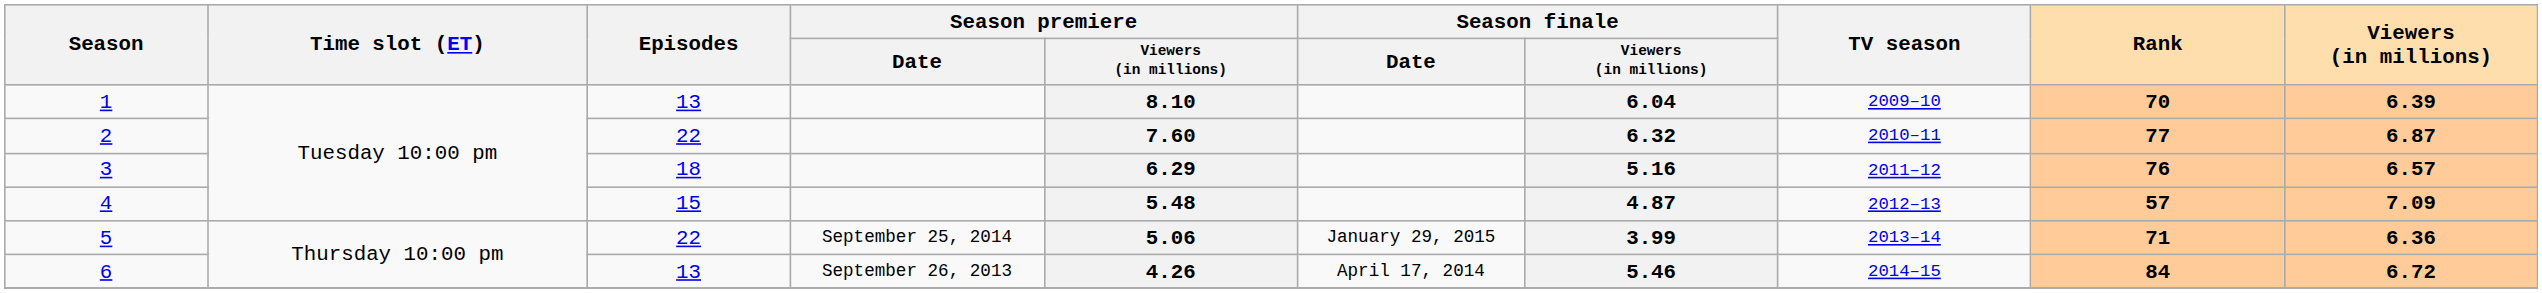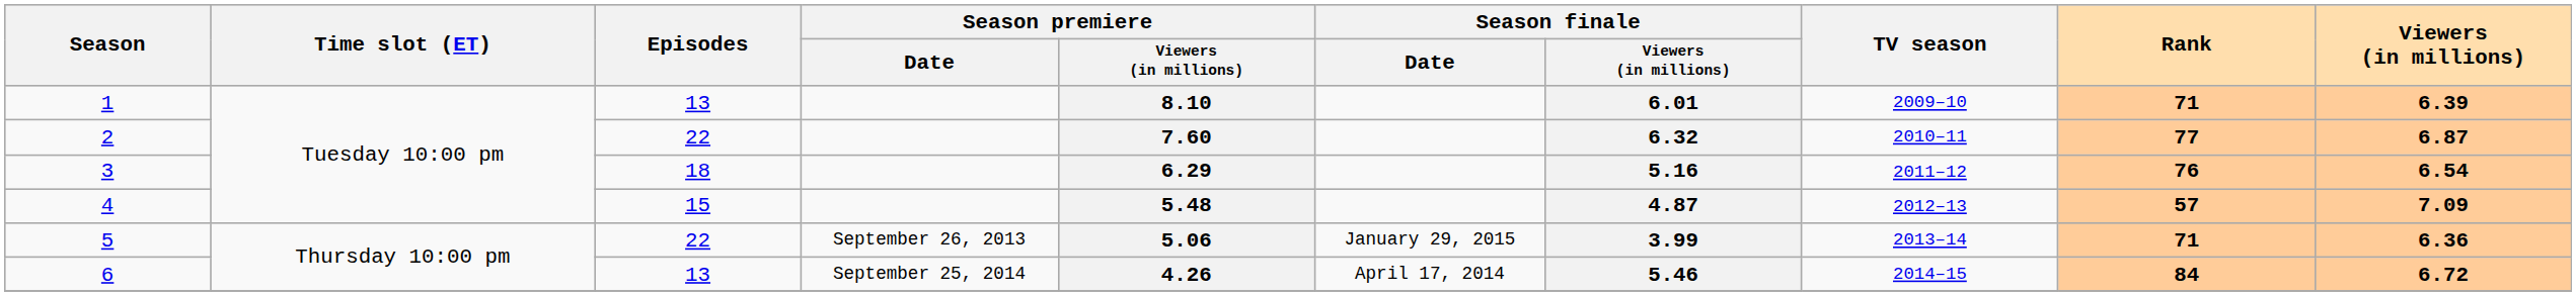 <table class="wikitable" style="text-align:center; width:100%;">
 <tr>
 <th style="width:8%;" rowspan="2">Season</th>
 <th style="width:15%;" rowspan="2">Time slot (<a href='#'>ET</a>)</th>
 <th style="width:8%;" rowspan="2">Episodes</th>
 <th colspan=2>Season premiere</th>
 <th colspan=2>Season finale</th>
 <th style="width:10%;" rowspan="2">TV season</th>
 <th style="width:10%; background:#ffdead;" rowspan="2">Rank</th>
 <th style="width:10%; background:#ffdead;" rowspan="2">Viewers<br>(in millions)</th>
 </tr>
 <tr>
 <th>Date</th>
 <th span style="width:10%; font-size:smaller; line-height:100%;"><small>Viewers<br>(in millions)</small></th>
 <th>Date</th>
 <th span style="width:10%; font-size:smaller; line-height:100%;"><small>Viewers<br>(in millions)</small></th>
 </tr>
 <tr>
 <td><a href='#'>1</a></td>
 <td rowspan="4">Tuesday 10:00 pm</td>
 <td><a href='#'>13</a></td>
 <td style="font-size:11px;line-height:110%"></td>
 <th>8.10</th>
 <td style="font-size:11px;line-height:110%"></td>
-<th>6.04</th>
+<th>6.01</th>
 <td style="font-size:smaller"><a href='#'>2009–10</a></td>
-<th style="background:#fc9;">70</th>
+<th style="background:#fc9;">71</th>
 <th style="background:#fc9;">6.39</th>
 </tr>
 <tr>
 <td><a href='#'>2</a></td>
 <td><a href='#'>22</a></td>
 <td style="font-size:11px;line-height:110%"></td>
 <th>7.60</th>
 <td style="font-size:11px;line-height:110%"></td>
 <th>6.32</th>
 <td style="font-size:smaller"><a href='#'>2010–11</a></td>
 <th style="background:#fc9;">77</th>
 <th style="background:#fc9;">6.87</th>
 </tr>
 <tr>
 <td><a href='#'>3</a></td>
 <td><a href='#'>18</a></td>
 <td style="font-size:11px;line-height:110%"></td>
 <th>6.29</th>
 <td style="font-size:11px;line-height:110%"></td>
 <th>5.16</th>
 <td style="font-size:smaller"><a href='#'>2011–12</a></td>
 <th style="background:#fc9;">76</th>
-<th style="background:#fc9;">6.57</th>
+<th style="background:#fc9;">6.54</th>
 </tr>
 <tr>
 <td><a href='#'>4</a></td>
 <td><a href='#'>15</a></td>
 <td style="font-size:11px;line-height:110%"></td>
 <th>5.48</th>
 <td style="font-size:11px;line-height:110%"></td>
 <th>4.87</th>
 <td style="font-size:smaller"><a href='#'>2012–13</a></td>
 <th style="background:#fc9;">57</th>
 <th style="background:#fc9;">7.09</th>
 </tr>
 <tr>
 <td><a href='#'>5</a></td>
 <td rowspan="2">Thursday 10:00 pm</td>
 <td><a href='#'>22</a></td>
-<td style="font-size:11px;line-height:110%">September 25, 2014</td>
+<td style="font-size:11px;line-height:110%">September 26, 2013</td>
 <th>5.06</th>
 <td style="font-size:11px;line-height:110%">January 29, 2015</td>
 <th>3.99</th>
 <td style="font-size:smaller"><a href='#'>2013–14</a></td>
 <th style="background:#fc9;">71</th>
 <th style="background:#fc9;">6.36</th>
 </tr>
 <tr>
 <td><a href='#'>6</a></td>
 <td><a href='#'>13</a></td>
-<td style="font-size:11px;line-height:110%">September 26, 2013</td>
+<td style="font-size:11px;line-height:110%">September 25, 2014</td>
 <th>4.26</th>
 <td style="font-size:11px;line-height:110%">April 17, 2014</td>
 <th>5.46</th>
 <td style="font-size:smaller"><a href='#'>2014–15</a></td>
 <th style="background:#fc9;">84</th>
 <th style="background:#fc9;">6.72</th>
 </tr>
 <tr>
 </tr>
 </table>
